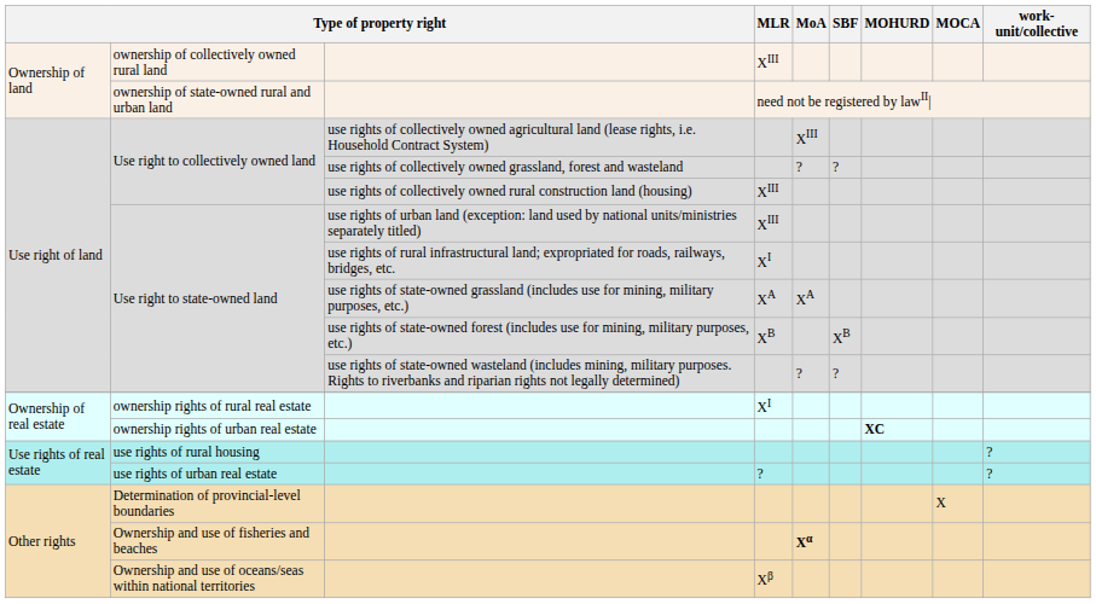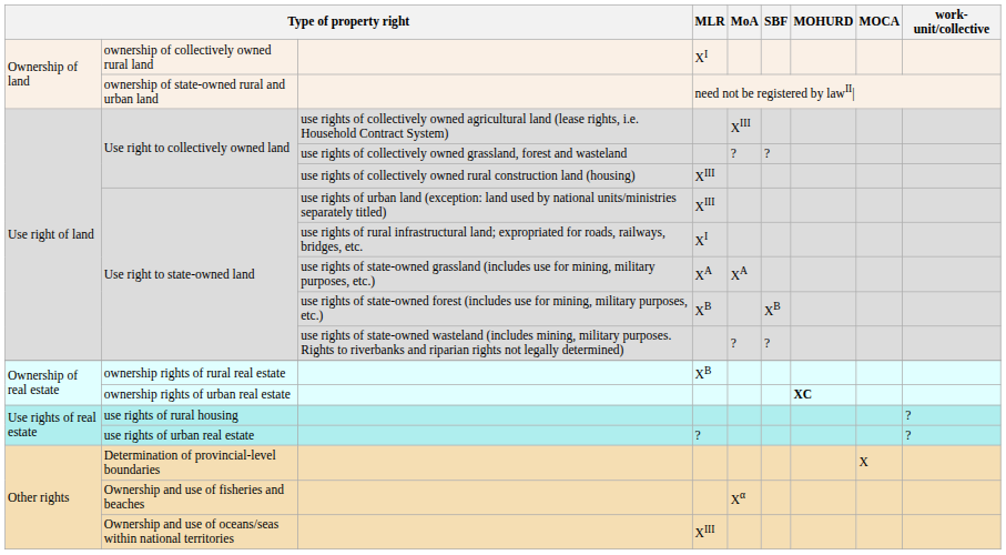 <table class="wikitable">
 <tr>
 <th colspan=3>Type of property right</th>
 <th>MLR</th>
 <th>MoA</th>
 <th>SBF</th>
 <th>MOHURD</th>
 <th>MOCA</th>
 <th>work-unit/collective</th>
 </tr>
 <tr style="background:rgb(250,240,230);color:rgb(0,0,0)">
 <td rowspan=2>Ownership of land</td>
 <td>ownership of collectively owned rural land</td>
 <td></td>
-<td>X<sup>III</sup></td>
+<td>X<sup>I</sup></td>
 <td></td>
 <td></td>
 <td></td>
 <td></td>
 <td></td>
 </tr>
 <tr style="background:rgb(250,240,230);color:rgb(0,0,0)">
 <td>ownership of state-owned rural and urban land</td>
 <td></td>
 <td colspan=6>need not be registered by law<sup>II</sup>|</td>
 </tr>
 <tr style="background:rgb(220,220,220);color:rgb(0,0,0)">
 <td rowspan=8>Use right of land</td>
 <td rowspan=3>Use right to collectively owned land</td>
 <td>use rights of collectively owned agricultural land (lease rights, i.e. Household Contract System)</td>
 <td></td>
 <td>X<sup>III</sup></td>
 <td></td>
 <td></td>
 <td></td>
 <td></td>
 </tr>
 <tr style="background:rgb(220,220,220);color:rgb(0,0,0)">
 <td>use rights of collectively owned grassland, forest and wasteland</td>
 <td></td>
 <td>?</td>
 <td>?</td>
 <td></td>
 <td></td>
 <td></td>
 </tr>
 <tr style="background:rgb(220,220,220);color:rgb(0,0,0)">
 <td>use rights of collectively owned rural construction land (housing)</td>
 <td>X<sup>III</sup></td>
 <td></td>
 <td></td>
 <td></td>
 <td></td>
 <td></td>
 </tr>
 <tr style="background:rgb(220,220,220);color:rgb(0,0,0)">
 <td rowspan=5>Use right to state-owned land</td>
 <td>use rights of urban land (exception: land used by national units/ministries separately titled)</td>
 <td>X<sup>III</sup></td>
 <td></td>
 <td></td>
 <td></td>
 <td></td>
 <td></td>
 </tr>
 <tr style="background:rgb(220,220,220);color:rgb(0,0,0)">
 <td>use rights of rural infrastructural land; expropriated for roads, railways, bridges, etc.</td>
 <td>X<sup>I</sup></td>
 <td></td>
 <td></td>
 <td></td>
 <td></td>
 <td></td>
 </tr>
 <tr style="background:rgb(220,220,220);color:rgb(0,0,0)">
 <td>use rights of state-owned grassland (includes use for mining, military purposes, etc.)</td>
 <td>X<sup>A</sup></td>
 <td>X<sup>A</sup></td>
 <td></td>
 <td></td>
 <td></td>
 <td></td>
 </tr>
 <tr style="background:rgb(220,220,220);color:rgb(0,0,0)">
 <td>use rights of state-owned forest (includes use for mining, military purposes, etc.)</td>
 <td>X<sup>B</sup></td>
 <td></td>
 <td>X<sup>B</sup></td>
 <td></td>
 <td></td>
 <td></td>
 </tr>
 <tr style="background:rgb(220,220,220);color:rgb(0,0,0)">
 <td>use rights of state-owned wasteland (includes mining, military purposes. Rights to riverbanks and riparian rights not legally determined)</td>
 <td></td>
 <td>?</td>
 <td>?</td>
 <td></td>
 <td></td>
 <td></td>
 </tr>
 <tr style="background:rgb(224,255,255);color:rgb(0,0,0)">
 </tr>
 <tr style="background:rgb(224,255,255);color:rgb(0,0,0)">
 <td rowspan=2>Ownership of real estate</td>
 <td>ownership rights of rural real estate</td>
 <td></td>
-<td>X<sup>I</sup></td>
+<td>X<sup>B</sup></td>
 <td></td>
 <td></td>
 <td></td>
 <td></td>
 <td></td>
 </tr>
 <tr style="background:rgb(224,255,255);color:rgb(0,0,0)">
 <td>ownership rights of urban real estate</td>
 <td></td>
 <td></td>
 <td></td>
 <td></td>
 <td><strong>XC</strong></td>
 <td></td>
 <td></td>
 </tr>
 <tr style="background:rgb(175,238,238);color:rgb(0,0,0)">
 <td rowspan=2>Use rights of real estate</td>
 <td>use rights of rural housing</td>
 <td></td>
 <td></td>
 <td></td>
 <td></td>
 <td></td>
 <td></td>
 <td>?</td>
 </tr>
 <tr style="background:rgb(175,238,238);color:rgb(0,0,0)">
 <td>use rights of urban real estate</td>
 <td></td>
 <td>?</td>
 <td></td>
 <td></td>
 <td></td>
 <td></td>
 <td>?</td>
 </tr>
 <tr style="background:rgb(245,222,179);color:rgb(0,0,0)">
 <td rowspan=3>Other rights</td>
 <td>Determination of provincial-level boundaries</td>
 <td></td>
 <td></td>
 <td></td>
 <td></td>
 <td></td>
 <td>X</td>
 <td></td>
 </tr>
 <tr style="background:rgb(245,222,179);color:rgb(0,0,0)">
 <td>Ownership and use of fisheries and beaches</td>
 <td></td>
 <td></td>
-<td><strong>X<sup>α</sup></strong></td>
+<td>X<sup>α</sup></td>
 <td></td>
 <td></td>
 <td></td>
 <td></td>
 </tr>
 <tr style="background:rgb(245,222,179);color:rgb(0,0,0)">
 <td>Ownership and use of oceans/seas within national territories</td>
 <td></td>
-<td>X<sup>β</sup></td>
+<td>X<sup>III</sup></td>
 <td></td>
 <td></td>
 <td></td>
 <td></td>
 <td></td>
 </tr>
 </table>
